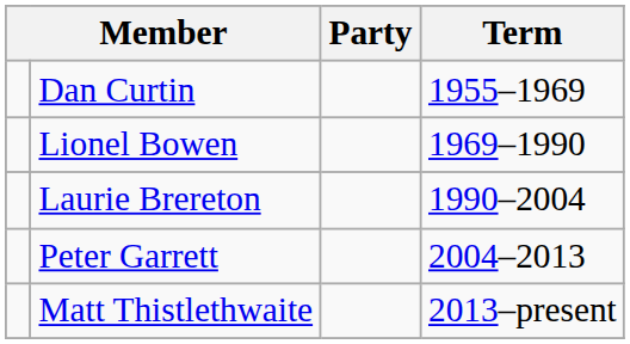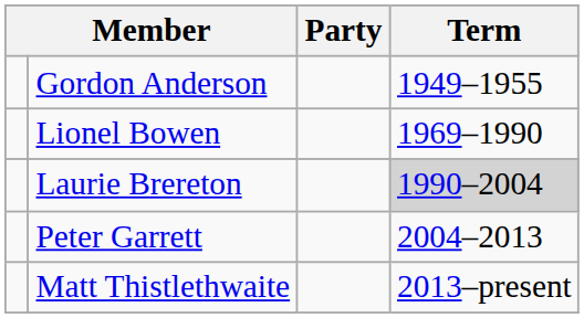 <table class="wikitable">
 <tr>
 <th colspan="2">Member</th>
 <th>Party</th>
 <th>Term</th>
 </tr>
 <tr>
 <td> </td>
-<td><a href='#'>Dan Curtin</a></td>
+<td><a href='#'>Gordon Anderson</a></td>
 <td></td>
-<td><a href='#'>1955</a>–1969</td>
+<td><a href='#'>1949</a>–1955</td>
 </tr>
 <tr>
 <td> </td>
 <td><a href='#'>Lionel Bowen</a></td>
 <td></td>
 <td><a href='#'>1969</a>–1990</td>
 </tr>
 <tr>
 <td> </td>
 <td><a href='#'>Laurie Brereton</a></td>
 <td></td>
-<td><a href='#'>1990</a>–2004</td>
+<td style="background: lightgrey;"><a href='#'>1990</a>–2004</td>
 </tr>
 <tr>
 <td> </td>
 <td><a href='#'>Peter Garrett</a></td>
 <td></td>
 <td><a href='#'>2004</a>–2013</td>
 </tr>
 <tr>
 <td> </td>
 <td><a href='#'>Matt Thistlethwaite</a></td>
 <td></td>
 <td><a href='#'>2013</a>–present</td>
 </tr>
 </table>
